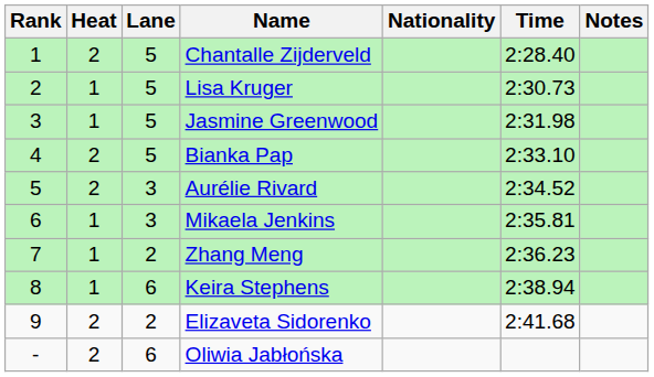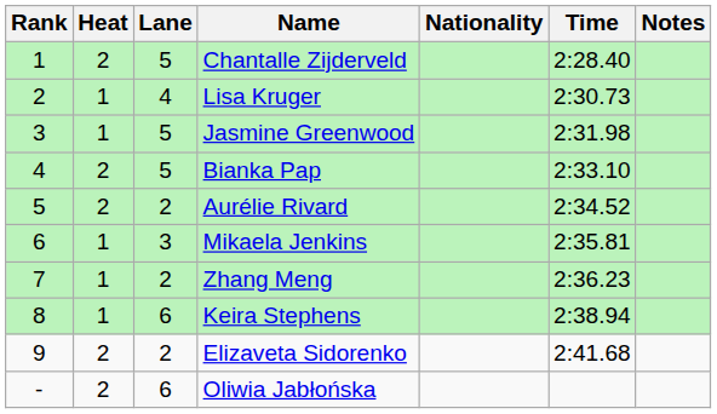 <table class="wikitable sortable" style="text-align:center">
 <tr>
 <th>Rank</th>
 <th>Heat</th>
 <th>Lane</th>
 <th>Name</th>
 <th>Nationality</th>
 <th>Time</th>
 <th>Notes</th>
 </tr>
 <tr bgcolor=bbf3bb>
 <td>1</td>
 <td>2</td>
 <td>5</td>
 <td align=left><a href='#'>Chantalle Zijderveld</a></td>
 <td align=left></td>
 <td>2:28.40</td>
 <td></td>
 </tr>
 <tr bgcolor=bbf3bb>
 <td>2</td>
 <td>1</td>
-<td>5</td>
+<td>4</td>
 <td align=left><a href='#'>Lisa Kruger</a></td>
 <td align=left></td>
 <td>2:30.73</td>
 <td></td>
 </tr>
 <tr bgcolor=bbf3bb>
 <td>3</td>
 <td>1</td>
 <td>5</td>
 <td align=left><a href='#'>Jasmine Greenwood</a></td>
 <td align=left></td>
 <td>2:31.98</td>
 <td></td>
 </tr>
 <tr bgcolor=bbf3bb>
 <td>4</td>
 <td>2</td>
 <td>5</td>
 <td align=left><a href='#'>Bianka Pap</a></td>
 <td align=left></td>
 <td>2:33.10</td>
 <td></td>
 </tr>
 <tr bgcolor=bbf3bb>
 <td>5</td>
 <td>2</td>
-<td>3</td>
+<td>2</td>
 <td align=left><a href='#'>Aurélie Rivard</a></td>
 <td align=left></td>
 <td>2:34.52</td>
 <td></td>
 </tr>
 <tr bgcolor=bbf3bb>
 <td>6</td>
 <td>1</td>
 <td>3</td>
 <td align=left><a href='#'>Mikaela Jenkins</a></td>
 <td align=left></td>
 <td>2:35.81</td>
 <td></td>
 </tr>
 <tr bgcolor=bbf3bb>
 <td>7</td>
 <td>1</td>
 <td>2</td>
 <td align=left><a href='#'>Zhang Meng</a></td>
 <td align=left></td>
 <td>2:36.23</td>
 <td></td>
 </tr>
 <tr bgcolor=bbf3bb>
 <td>8</td>
 <td>1</td>
 <td>6</td>
 <td align=left><a href='#'>Keira Stephens</a></td>
 <td align=left></td>
 <td>2:38.94</td>
 <td></td>
 </tr>
 <tr>
 <td>9</td>
 <td>2</td>
 <td>2</td>
 <td align=left><a href='#'>Elizaveta Sidorenko</a></td>
 <td align=left></td>
 <td>2:41.68</td>
 <td></td>
 </tr>
 <tr>
 <td data-sort-value=10>-</td>
 <td>2</td>
 <td>6</td>
 <td align=left><a href='#'>Oliwia Jabłońska</a></td>
 <td align=left></td>
 <td data-sort-value=9:99.99></td>
 <td></td>
 </tr>
 </table>
